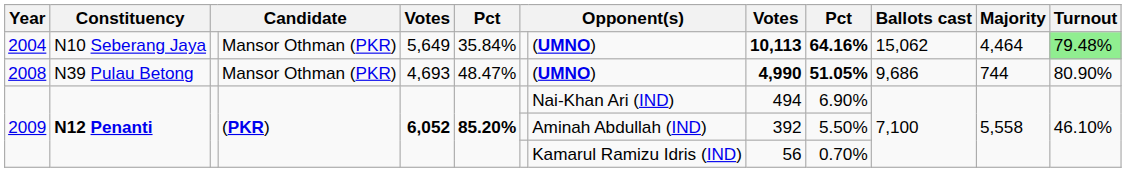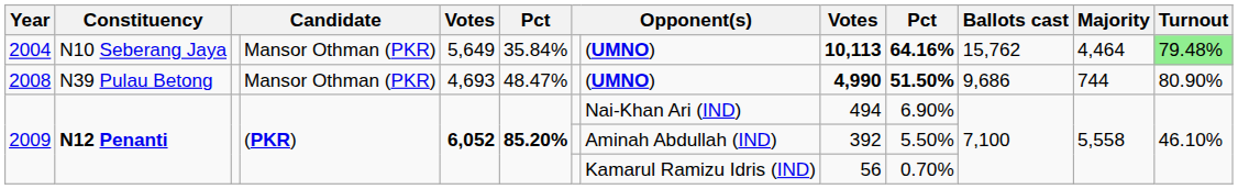 <table class="wikitable" style="margin:0.5em ; font-size:95%">
 <tr>
 <th>Year</th>
 <th>Constituency</th>
 <th colspan=2>Candidate</th>
 <th>Votes</th>
 <th>Pct</th>
 <th colspan=2>Opponent(s)</th>
 <th>Votes</th>
 <th>Pct</th>
 <th>Ballots cast</th>
 <th>Majority</th>
 <th>Turnout</th>
 </tr>
 <tr>
 <td><a href='#'>2004</a></td>
 <td>N10 <a href='#'>Seberang Jaya</a></td>
 <td></td>
 <td>Mansor Othman (<a href='#'>PKR</a>)</td>
 <td align=right>5,649</td>
 <td>35.84%</td>
 <td></td>
 <td> (<a href='#'><strong>UMNO</strong></a>)</td>
 <td align=right><strong>10,113</strong></td>
 <td><strong>64.16%</strong></td>
-<td>15,062</td>
+<td>15,762</td>
 <td>4,464</td>
 <td style="background: lightgreen;">79.48%</td>
 </tr>
 <tr>
 <td><a href='#'>2008</a></td>
 <td>N39 <a href='#'>Pulau Betong</a></td>
 <td></td>
 <td>Mansor Othman (<a href='#'>PKR</a>)</td>
 <td align=right>4,693</td>
 <td>48.47%</td>
 <td></td>
 <td> (<a href='#'><strong>UMNO</strong></a>)</td>
 <td align=right><strong>4,990</strong></td>
-<td><strong>51.05%</strong></td>
+<td><strong>51.50%</strong></td>
 <td>9,686</td>
 <td>744</td>
 <td>80.90%</td>
 </tr>
 <tr>
 <td rowspan=3><a href='#'>2009</a></td>
 <td rowspan="3"><strong>N12 <a href='#'>Penanti</a></strong></td>
 <td rowspan=3 ></td>
 <td rowspan=3> (<a href='#'><strong>PKR</strong></a>)</td>
 <td rowspan=3 align=right><strong>6,052</strong></td>
 <td rowspan=3><strong>85.20%</strong></td>
 <td></td>
 <td>Nai-Khan Ari (<a href='#'>IND</a>)</td>
 <td align=right>494</td>
 <td align=right>6.90%</td>
 <td rowspan=3>7,100</td>
 <td rowspan=3>5,558</td>
 <td rowspan=3>46.10%</td>
 </tr>
 <tr>
 <td></td>
 <td>Aminah Abdullah (<a href='#'>IND</a>)</td>
 <td align=right>392</td>
 <td align=right>5.50%</td>
 </tr>
 <tr>
 <td></td>
 <td>Kamarul Ramizu Idris (<a href='#'>IND</a>)</td>
 <td align=right>56</td>
 <td align=right>0.70%</td>
 </tr>
 </table>
